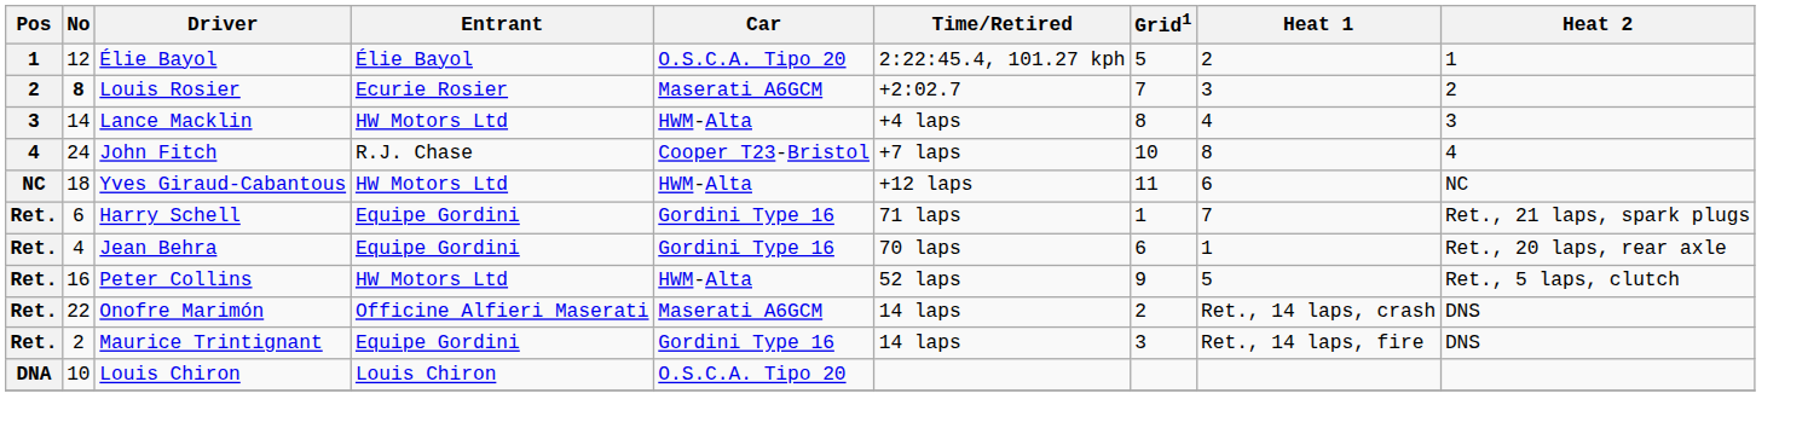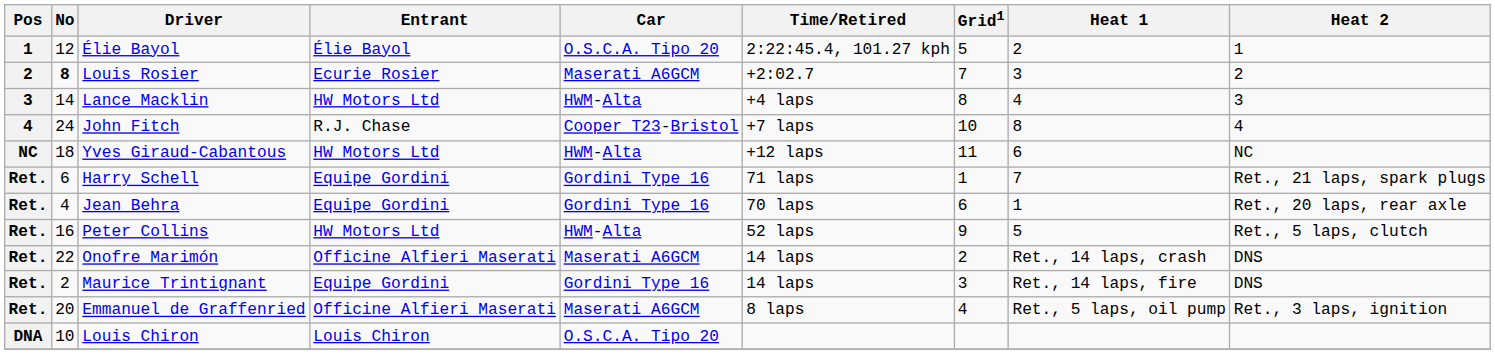 <table class="wikitable" style="font-size: 95%;">
 <tr>
 <th>Pos</th>
 <th>No</th>
 <th>Driver</th>
 <th>Entrant</th>
 <th>Car</th>
 <th>Time/Retired</th>
 <th>Grid<sup>1</sup></th>
 <th>Heat 1</th>
 <th>Heat 2</th>
 </tr>
 <tr>
 <th>1</th>
 <td align="center">12</td>
 <td> <a href='#'>Élie Bayol</a></td>
 <td><a href='#'>Élie Bayol</a></td>
 <td><a href='#'>O.S.C.A. Tipo 20</a></td>
 <td>2:22:45.4, 101.27 kph</td>
 <td>5</td>
 <td>2</td>
 <td>1</td>
 </tr>
 <tr>
 <th>2</th>
 <td align="center"><strong>8</strong></td>
 <td> <a href='#'>Louis Rosier</a></td>
 <td><a href='#'>Ecurie Rosier</a></td>
 <td><a href='#'>Maserati A6GCM</a></td>
 <td>+2:02.7</td>
 <td>7</td>
 <td>3</td>
 <td>2</td>
 </tr>
 <tr>
 <th>3</th>
 <td align="center">14</td>
 <td> <a href='#'>Lance Macklin</a></td>
 <td><a href='#'>HW Motors Ltd</a></td>
 <td><a href='#'>HWM</a>-<a href='#'>Alta</a></td>
 <td>+4 laps</td>
 <td>8</td>
 <td>4</td>
 <td>3</td>
 </tr>
 <tr>
 <th>4</th>
 <td align="center">24</td>
 <td> <a href='#'>John Fitch</a></td>
 <td>R.J. Chase</td>
 <td><a href='#'>Cooper T23</a>-<a href='#'>Bristol</a></td>
 <td>+7 laps</td>
 <td>10</td>
 <td>8</td>
 <td>4</td>
 </tr>
 <tr>
 <th>NC</th>
 <td align="center">18</td>
 <td> <a href='#'>Yves Giraud-Cabantous</a></td>
 <td><a href='#'>HW Motors Ltd</a></td>
 <td><a href='#'>HWM</a>-<a href='#'>Alta</a></td>
 <td>+12 laps</td>
 <td>11</td>
 <td>6</td>
 <td>NC</td>
 </tr>
 <tr>
 <th>Ret.</th>
 <td align="center">6</td>
 <td> <a href='#'>Harry Schell</a></td>
 <td><a href='#'>Equipe Gordini</a></td>
 <td><a href='#'>Gordini Type 16</a></td>
 <td>71 laps</td>
 <td>1</td>
 <td>7</td>
 <td>Ret., 21 laps, spark plugs</td>
 </tr>
 <tr>
 <th>Ret.</th>
 <td align="center">4</td>
 <td> <a href='#'>Jean Behra</a></td>
 <td><a href='#'>Equipe Gordini</a></td>
 <td><a href='#'>Gordini Type 16</a></td>
 <td>70 laps</td>
 <td>6</td>
 <td>1</td>
 <td>Ret., 20 laps, rear axle</td>
 </tr>
 <tr>
 <th>Ret.</th>
 <td align="center">16</td>
 <td> <a href='#'>Peter Collins</a></td>
 <td><a href='#'>HW Motors Ltd</a></td>
 <td><a href='#'>HWM</a>-<a href='#'>Alta</a></td>
 <td>52 laps</td>
 <td>9</td>
 <td>5</td>
 <td>Ret., 5 laps, clutch</td>
 </tr>
 <tr>
 <th>Ret.</th>
 <td align="center">22</td>
 <td> <a href='#'>Onofre Marimón</a></td>
 <td><a href='#'>Officine Alfieri Maserati</a></td>
 <td><a href='#'>Maserati A6GCM</a></td>
 <td>14 laps</td>
 <td>2</td>
 <td>Ret., 14 laps, crash</td>
 <td>DNS</td>
 </tr>
 <tr>
 <th>Ret.</th>
 <td align="center">2</td>
 <td> <a href='#'>Maurice Trintignant</a></td>
 <td><a href='#'>Equipe Gordini</a></td>
 <td><a href='#'>Gordini Type 16</a></td>
 <td>14 laps</td>
 <td>3</td>
 <td>Ret., 14 laps, fire</td>
 <td>DNS</td>
 </tr>
 <tr>
+<th>Ret.</th>
+<td align="center">20</td>
+<td> <a href='#'>Emmanuel de Graffenried</a></td>
+<td><a href='#'>Officine Alfieri Maserati</a></td>
+<td><a href='#'>Maserati A6GCM</a></td>
+<td>8 laps</td>
+<td>4</td>
+<td>Ret., 5 laps, oil pump</td>
+<td>Ret., 3 laps, ignition</td>
+</tr>
+<tr>
 <th>DNA</th>
 <td align="center">10</td>
 <td> <a href='#'>Louis Chiron</a></td>
 <td><a href='#'>Louis Chiron</a></td>
 <td><a href='#'>O.S.C.A. Tipo 20</a></td>
 <td></td>
 <td></td>
 <td></td>
 <td></td>
 </tr>
 <tr>
 </tr>
 </table>
